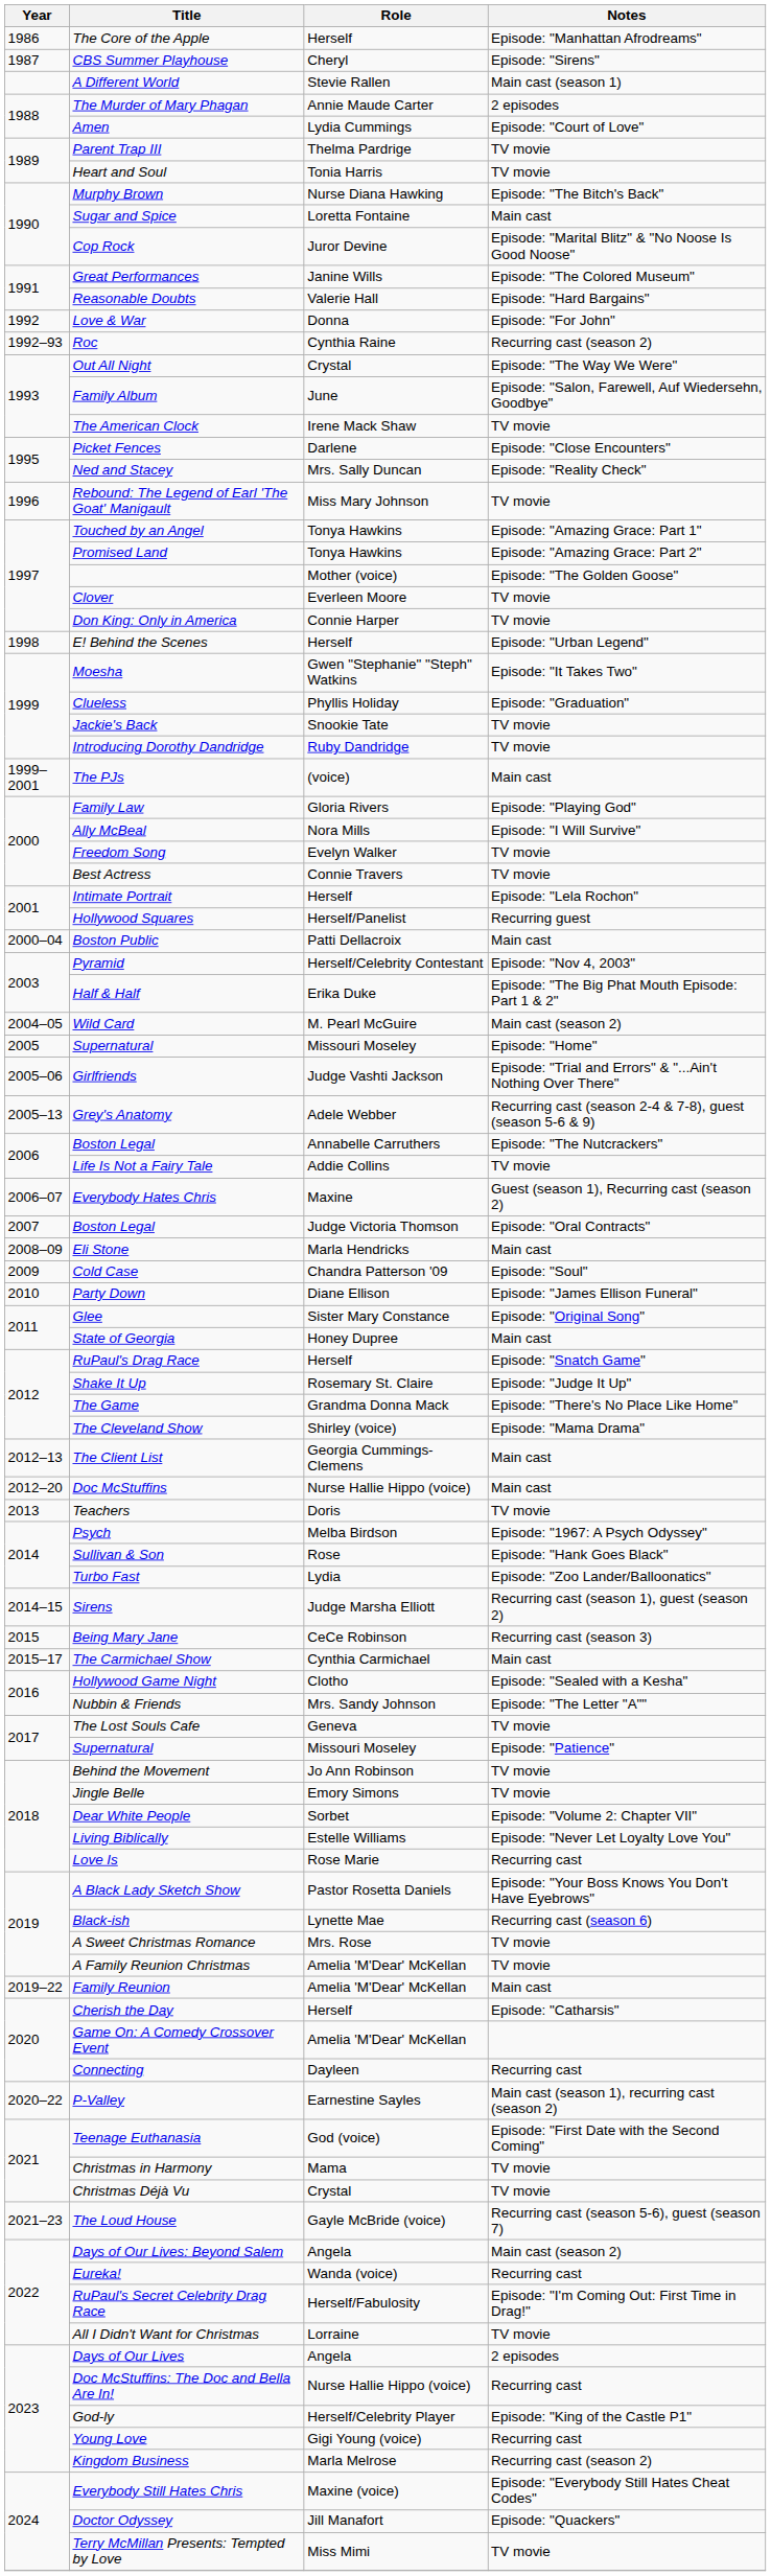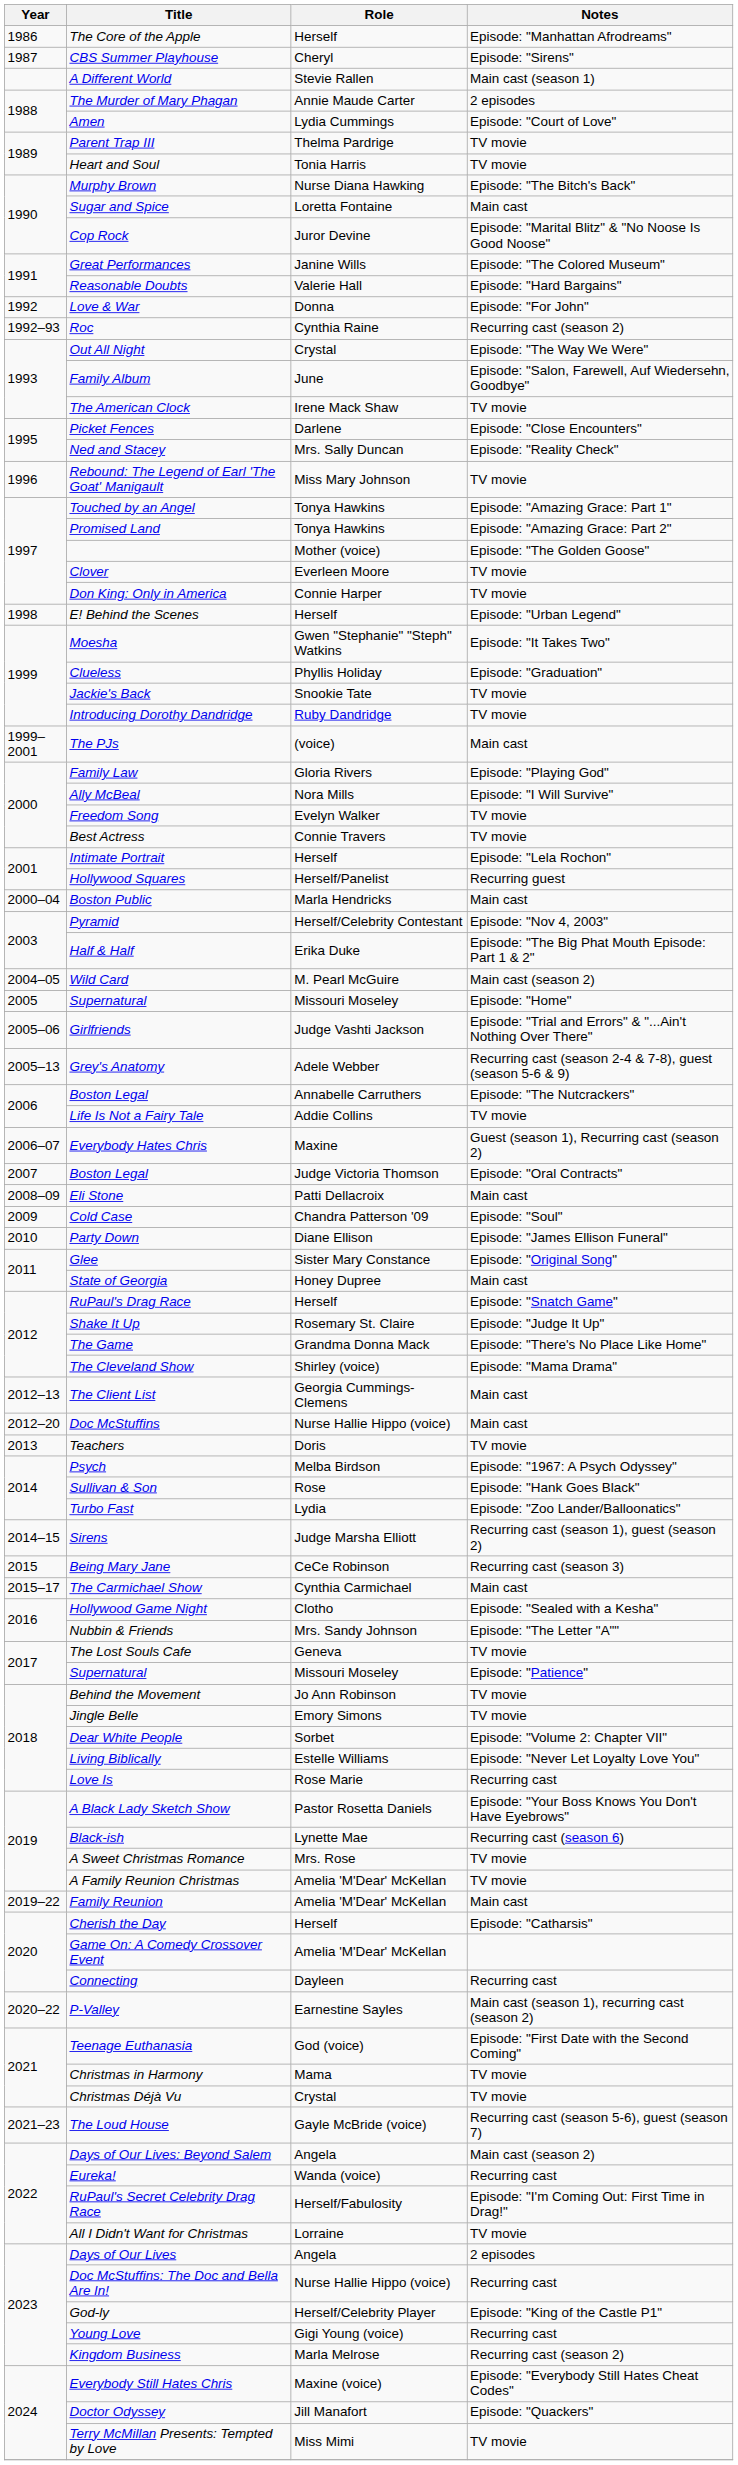 <table class="wikitable sortable">
 <tr>
 <th>Year</th>
 <th>Title</th>
 <th>Role</th>
 <th>Notes</th>
 </tr>
 <tr>
 <td>1986</td>
 <td><em>The Core of the Apple</em></td>
 <td>Herself</td>
 <td>Episode: "Manhattan Afrodreams"</td>
 </tr>
 <tr>
 <td>1987</td>
 <td><em><a href='#'>CBS Summer Playhouse</a></em></td>
 <td>Cheryl</td>
 <td>Episode: "Sirens"</td>
 </tr>
 <tr>
 <td></td>
 <td><em><a href='#'>A Different World</a></em></td>
 <td>Stevie Rallen</td>
 <td>Main cast (season 1)</td>
 </tr>
 <tr>
 <td rowspan=2>1988</td>
 <td><em><a href='#'>The Murder of Mary Phagan</a></em></td>
 <td>Annie Maude Carter</td>
 <td>2 episodes</td>
 </tr>
 <tr>
 <td><em><a href='#'>Amen</a></em></td>
 <td>Lydia Cummings</td>
 <td>Episode: "Court of Love"</td>
 </tr>
 <tr>
 <td rowspan=2>1989</td>
 <td><em><a href='#'>Parent Trap III</a></em></td>
 <td>Thelma Pardrige</td>
 <td>TV movie</td>
 </tr>
 <tr>
 <td><em>Heart and Soul</em></td>
 <td>Tonia Harris</td>
 <td>TV movie</td>
 </tr>
 <tr>
 <td rowspan=3>1990</td>
 <td><em><a href='#'>Murphy Brown</a></em></td>
 <td>Nurse Diana Hawking</td>
 <td>Episode: "The Bitch's Back"</td>
 </tr>
 <tr>
 <td><em><a href='#'>Sugar and Spice</a></em></td>
 <td>Loretta Fontaine</td>
 <td>Main cast</td>
 </tr>
 <tr>
 <td><em><a href='#'>Cop Rock</a></em></td>
 <td>Juror Devine</td>
 <td>Episode: "Marital Blitz" & "No Noose Is Good Noose"</td>
 </tr>
 <tr>
 <td rowspan=2>1991</td>
 <td><em><a href='#'>Great Performances</a></em></td>
 <td>Janine Wills</td>
 <td>Episode: "The Colored Museum"</td>
 </tr>
 <tr>
 <td><em><a href='#'>Reasonable Doubts</a></em></td>
 <td>Valerie Hall</td>
 <td>Episode: "Hard Bargains"</td>
 </tr>
 <tr>
 <td>1992</td>
 <td><em><a href='#'>Love & War</a></em></td>
 <td>Donna</td>
 <td>Episode: "For John"</td>
 </tr>
 <tr>
 <td>1992–93</td>
 <td><em><a href='#'>Roc</a></em></td>
 <td>Cynthia Raine</td>
 <td>Recurring cast (season 2)</td>
 </tr>
 <tr>
 <td rowspan=3>1993</td>
 <td><em><a href='#'>Out All Night</a></em></td>
 <td>Crystal</td>
 <td>Episode: "The Way We Were"</td>
 </tr>
 <tr>
 <td><em><a href='#'>Family Album</a></em></td>
 <td>June</td>
 <td>Episode: "Salon, Farewell, Auf Wiedersehn, Goodbye"</td>
 </tr>
 <tr>
 <td><em><a href='#'>The American Clock</a></em></td>
 <td>Irene Mack Shaw</td>
 <td>TV movie</td>
 </tr>
 <tr>
 <td rowspan=2>1995</td>
 <td><em><a href='#'>Picket Fences</a></em></td>
 <td>Darlene</td>
 <td>Episode: "Close Encounters"</td>
 </tr>
 <tr>
 <td><em><a href='#'>Ned and Stacey</a></em></td>
 <td>Mrs. Sally Duncan</td>
 <td>Episode: "Reality Check"</td>
 </tr>
 <tr>
 <td>1996</td>
 <td><em><a href='#'>Rebound: The Legend of Earl 'The Goat' Manigault</a></em></td>
 <td>Miss Mary Johnson</td>
 <td>TV movie</td>
 </tr>
 <tr>
 <td rowspan=5>1997</td>
 <td><em><a href='#'>Touched by an Angel</a></em></td>
 <td>Tonya Hawkins</td>
 <td>Episode: "Amazing Grace: Part 1"</td>
 </tr>
 <tr>
 <td><em><a href='#'>Promised Land</a></em></td>
 <td>Tonya Hawkins</td>
 <td>Episode: "Amazing Grace: Part 2"</td>
 </tr>
 <tr>
 <td></td>
 <td>Mother (voice)</td>
 <td>Episode: "The Golden Goose"</td>
 </tr>
 <tr>
 <td><em><a href='#'>Clover</a></em></td>
 <td>Everleen Moore</td>
 <td>TV movie</td>
 </tr>
 <tr>
 <td><em><a href='#'>Don King: Only in America</a></em></td>
 <td>Connie Harper</td>
 <td>TV movie</td>
 </tr>
 <tr>
 <td>1998</td>
 <td><em>E! Behind the Scenes</em></td>
 <td>Herself</td>
 <td>Episode: "Urban Legend"</td>
 </tr>
 <tr>
 <td rowspan=4>1999</td>
 <td><em><a href='#'>Moesha</a></em></td>
 <td>Gwen "Stephanie" "Steph" Watkins</td>
 <td>Episode: "It Takes Two"</td>
 </tr>
 <tr>
 <td><em><a href='#'>Clueless</a></em></td>
 <td>Phyllis Holiday</td>
 <td>Episode: "Graduation"</td>
 </tr>
 <tr>
 <td><em><a href='#'>Jackie's Back</a></em></td>
 <td>Snookie Tate</td>
 <td>TV movie</td>
 </tr>
 <tr>
 <td><em><a href='#'>Introducing Dorothy Dandridge</a></em></td>
 <td><a href='#'>Ruby Dandridge</a></td>
 <td>TV movie</td>
 </tr>
 <tr>
 <td>1999–2001</td>
 <td><em><a href='#'>The PJs</a></em></td>
 <td> (voice)</td>
 <td>Main cast</td>
 </tr>
 <tr>
 <td rowspan=4>2000</td>
 <td><em><a href='#'>Family Law</a></em></td>
 <td>Gloria Rivers</td>
 <td>Episode: "Playing God"</td>
 </tr>
 <tr>
 <td><em><a href='#'>Ally McBeal</a></em></td>
 <td>Nora Mills</td>
 <td>Episode: "I Will Survive"</td>
 </tr>
 <tr>
 <td><em><a href='#'>Freedom Song</a></em></td>
 <td>Evelyn Walker</td>
 <td>TV movie</td>
 </tr>
 <tr>
 <td><em>Best Actress</em></td>
 <td>Connie Travers</td>
 <td>TV movie</td>
 </tr>
 <tr>
 <td rowspan=2>2001</td>
 <td><em><a href='#'>Intimate Portrait</a></em></td>
 <td>Herself</td>
 <td>Episode: "Lela Rochon"</td>
 </tr>
 <tr>
 <td><em><a href='#'>Hollywood Squares</a></em></td>
 <td>Herself/Panelist</td>
 <td>Recurring guest</td>
 </tr>
 <tr>
 <td>2000–04</td>
 <td><em><a href='#'>Boston Public</a></em></td>
-<td>Patti Dellacroix</td>
+<td>Marla Hendricks</td>
 <td>Main cast</td>
 </tr>
 <tr>
 <td rowspan=2>2003</td>
 <td><em><a href='#'>Pyramid</a></em></td>
 <td>Herself/Celebrity Contestant</td>
 <td>Episode: "Nov 4, 2003"</td>
 </tr>
 <tr>
 <td><em><a href='#'>Half & Half</a></em></td>
 <td>Erika Duke</td>
 <td>Episode: "The Big Phat Mouth Episode: Part 1 & 2"</td>
 </tr>
 <tr>
 <td>2004–05</td>
 <td><em><a href='#'>Wild Card</a></em></td>
 <td>M. Pearl McGuire</td>
 <td>Main cast (season 2)</td>
 </tr>
 <tr>
 <td>2005</td>
 <td><em><a href='#'>Supernatural</a></em></td>
 <td>Missouri Moseley</td>
 <td>Episode: "Home"</td>
 </tr>
 <tr>
 <td>2005–06</td>
 <td><em><a href='#'>Girlfriends</a></em></td>
 <td>Judge Vashti Jackson</td>
 <td>Episode: "Trial and Errors" & "...Ain't Nothing Over There"</td>
 </tr>
 <tr>
 <td>2005–13</td>
 <td><em><a href='#'>Grey's Anatomy</a></em></td>
 <td>Adele Webber</td>
 <td>Recurring cast (season 2-4 & 7-8), guest (season 5-6 & 9)</td>
 </tr>
 <tr>
 <td rowspan=2>2006</td>
 <td><em><a href='#'>Boston Legal</a></em></td>
 <td>Annabelle Carruthers</td>
 <td>Episode: "The Nutcrackers"</td>
 </tr>
 <tr>
 <td><em><a href='#'>Life Is Not a Fairy Tale</a></em></td>
 <td>Addie Collins</td>
 <td>TV movie</td>
 </tr>
 <tr>
 <td>2006–07</td>
 <td><em><a href='#'>Everybody Hates Chris</a></em></td>
 <td>Maxine</td>
 <td>Guest (season 1), Recurring cast (season 2)</td>
 </tr>
 <tr>
 <td>2007</td>
 <td><em><a href='#'>Boston Legal</a></em></td>
 <td>Judge Victoria Thomson</td>
 <td>Episode: "Oral Contracts"</td>
 </tr>
 <tr>
 <td>2008–09</td>
 <td><em><a href='#'>Eli Stone</a></em></td>
-<td>Marla Hendricks</td>
+<td>Patti Dellacroix</td>
 <td>Main cast</td>
 </tr>
 <tr>
 <td>2009</td>
 <td><em><a href='#'>Cold Case</a></em></td>
 <td>Chandra Patterson '09</td>
 <td>Episode: "Soul"</td>
 </tr>
 <tr>
 <td>2010</td>
 <td><em><a href='#'>Party Down</a></em></td>
 <td>Diane Ellison</td>
 <td>Episode: "James Ellison Funeral"</td>
 </tr>
 <tr>
 <td rowspan=2>2011</td>
 <td><em><a href='#'>Glee</a></em></td>
 <td>Sister Mary Constance</td>
 <td>Episode: "<a href='#'>Original Song</a>"</td>
 </tr>
 <tr>
 <td><em><a href='#'>State of Georgia</a></em></td>
 <td>Honey Dupree</td>
 <td>Main cast</td>
 </tr>
 <tr>
 <td rowspan=4>2012</td>
 <td><em><a href='#'>RuPaul's Drag Race</a></em></td>
 <td>Herself</td>
 <td>Episode: "<a href='#'>Snatch Game</a>"</td>
 </tr>
 <tr>
 <td><em><a href='#'>Shake It Up</a></em></td>
 <td>Rosemary St. Claire</td>
 <td>Episode: "Judge It Up"</td>
 </tr>
 <tr>
 <td><em><a href='#'>The Game</a></em></td>
 <td>Grandma Donna Mack</td>
 <td>Episode: "There's No Place Like Home"</td>
 </tr>
 <tr>
 <td><em><a href='#'>The Cleveland Show</a></em></td>
 <td>Shirley (voice)</td>
 <td>Episode: "Mama Drama"</td>
 </tr>
 <tr>
 <td>2012–13</td>
 <td><em><a href='#'>The Client List</a></em></td>
 <td>Georgia Cummings-Clemens</td>
 <td>Main cast</td>
 </tr>
 <tr>
 <td>2012–20</td>
 <td><em><a href='#'>Doc McStuffins</a></em></td>
 <td>Nurse Hallie Hippo (voice)</td>
 <td>Main cast</td>
 </tr>
 <tr>
 <td>2013</td>
 <td><em>Teachers</em></td>
 <td>Doris</td>
 <td>TV movie</td>
 </tr>
 <tr>
 <td rowspan=3>2014</td>
 <td><em><a href='#'>Psych</a></em></td>
 <td>Melba Birdson</td>
 <td>Episode: "1967: A Psych Odyssey"</td>
 </tr>
 <tr>
 <td><em><a href='#'>Sullivan & Son</a></em></td>
 <td>Rose</td>
 <td>Episode: "Hank Goes Black"</td>
 </tr>
 <tr>
 <td><em><a href='#'>Turbo Fast</a></em></td>
 <td>Lydia</td>
 <td>Episode: "Zoo Lander/Balloonatics"</td>
 </tr>
 <tr>
 <td>2014–15</td>
 <td><em><a href='#'>Sirens</a></em></td>
 <td>Judge Marsha Elliott</td>
 <td>Recurring cast (season 1), guest (season 2)</td>
 </tr>
 <tr>
 <td>2015</td>
 <td><em><a href='#'>Being Mary Jane</a></em></td>
 <td>CeCe Robinson</td>
 <td>Recurring cast (season 3)</td>
 </tr>
 <tr>
 <td>2015–17</td>
 <td><em><a href='#'>The Carmichael Show</a></em></td>
 <td>Cynthia Carmichael</td>
 <td>Main cast</td>
 </tr>
 <tr>
 <td rowspan=2>2016</td>
 <td><em><a href='#'>Hollywood Game Night</a></em></td>
 <td>Clotho</td>
 <td>Episode: "Sealed with a Kesha"</td>
 </tr>
 <tr>
 <td><em>Nubbin & Friends</em></td>
 <td>Mrs. Sandy Johnson</td>
 <td>Episode: "The Letter "A""</td>
 </tr>
 <tr>
 <td rowspan=2>2017</td>
 <td><em>The Lost Souls Cafe</em></td>
 <td>Geneva</td>
 <td>TV movie</td>
 </tr>
 <tr>
 <td><em><a href='#'>Supernatural</a></em></td>
 <td>Missouri Moseley</td>
 <td>Episode: "<a href='#'>Patience</a>"</td>
 </tr>
 <tr>
 <td rowspan=5>2018</td>
 <td><em>Behind the Movement</em></td>
 <td>Jo Ann Robinson</td>
 <td>TV movie</td>
 </tr>
 <tr>
 <td><em>Jingle Belle</em></td>
 <td>Emory Simons</td>
 <td>TV movie</td>
 </tr>
 <tr>
 <td><em><a href='#'>Dear White People</a></em></td>
 <td>Sorbet</td>
 <td>Episode: "Volume 2: Chapter VII"</td>
 </tr>
 <tr>
 <td><em><a href='#'>Living Biblically</a></em></td>
 <td>Estelle Williams</td>
 <td>Episode: "Never Let Loyalty Love You"</td>
 </tr>
 <tr>
 <td><em><a href='#'>Love Is</a></em></td>
 <td>Rose Marie</td>
 <td>Recurring cast</td>
 </tr>
 <tr>
 <td rowspan=4>2019</td>
 <td><em><a href='#'>A Black Lady Sketch Show</a></em></td>
 <td>Pastor Rosetta Daniels</td>
 <td>Episode: "Your Boss Knows You Don't Have Eyebrows"</td>
 </tr>
 <tr>
 <td><em><a href='#'>Black-ish</a></em></td>
 <td>Lynette Mae</td>
 <td>Recurring cast (<a href='#'>season 6</a>)</td>
 </tr>
 <tr>
 <td><em>A Sweet Christmas Romance</em></td>
 <td>Mrs. Rose</td>
 <td>TV movie</td>
 </tr>
 <tr>
 <td><em>A Family Reunion Christmas</em></td>
 <td>Amelia 'M'Dear' McKellan</td>
 <td>TV movie</td>
 </tr>
 <tr>
 <td>2019–22</td>
 <td><em><a href='#'>Family Reunion</a></em></td>
 <td>Amelia 'M'Dear' McKellan</td>
 <td>Main cast</td>
 </tr>
 <tr>
 <td rowspan=3>2020</td>
 <td><em><a href='#'>Cherish the Day</a></em></td>
 <td>Herself</td>
 <td>Episode: "Catharsis"</td>
 </tr>
 <tr>
 <td><em><a href='#'>Game On: A Comedy Crossover Event</a></em></td>
 <td>Amelia 'M'Dear' McKellan</td>
 <td></td>
 </tr>
 <tr>
 <td><em><a href='#'>Connecting</a></em></td>
 <td>Dayleen</td>
 <td>Recurring cast</td>
 </tr>
 <tr>
 <td>2020–22</td>
 <td><em><a href='#'>P-Valley</a></em></td>
 <td>Earnestine Sayles</td>
 <td>Main cast (season 1), recurring cast (season 2)</td>
 </tr>
 <tr>
 <td rowspan=3>2021</td>
 <td><em><a href='#'>Teenage Euthanasia</a></em></td>
 <td>God (voice)</td>
 <td>Episode: "First Date with the Second Coming"</td>
 </tr>
 <tr>
 <td><em>Christmas in Harmony</em></td>
 <td>Mama</td>
 <td>TV movie</td>
 </tr>
 <tr>
 <td><em>Christmas Déjà Vu</em></td>
 <td>Crystal</td>
 <td>TV movie</td>
 </tr>
 <tr>
 <td>2021–23</td>
 <td><em><a href='#'>The Loud House</a></em></td>
 <td>Gayle McBride (voice)</td>
 <td>Recurring cast (season 5-6), guest (season 7)</td>
 </tr>
 <tr>
 <td rowspan="4">2022</td>
 <td><em><a href='#'>Days of Our Lives: Beyond Salem</a></em></td>
 <td>Angela</td>
 <td>Main cast (season 2)</td>
 </tr>
 <tr>
 <td><em><a href='#'>Eureka!</a></em></td>
 <td>Wanda (voice)</td>
 <td>Recurring cast</td>
 </tr>
 <tr>
 <td><em><a href='#'>RuPaul's Secret Celebrity Drag Race</a></em></td>
 <td>Herself/Fabulosity</td>
 <td>Episode: "I'm Coming Out: First Time in Drag!"</td>
 </tr>
 <tr>
 <td><em>All I Didn't Want for Christmas</em></td>
 <td>Lorraine</td>
 <td>TV movie</td>
 </tr>
 <tr>
 <td rowspan="5">2023</td>
 <td><em><a href='#'>Days of Our Lives</a></em></td>
 <td>Angela</td>
 <td>2 episodes</td>
 </tr>
 <tr>
 <td><em><a href='#'>Doc McStuffins: The Doc and Bella Are In!</a></em></td>
 <td>Nurse Hallie Hippo (voice)</td>
 <td>Recurring cast</td>
 </tr>
 <tr>
 <td><em>God-ly</em></td>
 <td>Herself/Celebrity Player</td>
 <td>Episode: "King of the Castle P1"</td>
 </tr>
 <tr>
 <td><em><a href='#'>Young Love</a></em></td>
 <td>Gigi Young (voice)</td>
 <td>Recurring cast</td>
 </tr>
 <tr>
 <td><em><a href='#'>Kingdom Business</a></em></td>
 <td>Marla Melrose</td>
 <td>Recurring cast (season 2)</td>
 </tr>
 <tr>
 <td rowspan="3">2024</td>
 <td><em><a href='#'>Everybody Still Hates Chris</a></em></td>
 <td>Maxine (voice)</td>
 <td>Episode: "Everybody Still Hates Cheat Codes"</td>
 </tr>
 <tr>
 <td><em><a href='#'>Doctor Odyssey</a></em></td>
 <td>Jill Manafort</td>
 <td>Episode: "Quackers"</td>
 </tr>
 <tr>
 <td><em><a href='#'>Terry McMillan</a> Presents: Tempted by Love</em></td>
 <td>Miss Mimi</td>
 <td>TV movie</td>
 </tr>
 <tr>
 </tr>
 </table>
